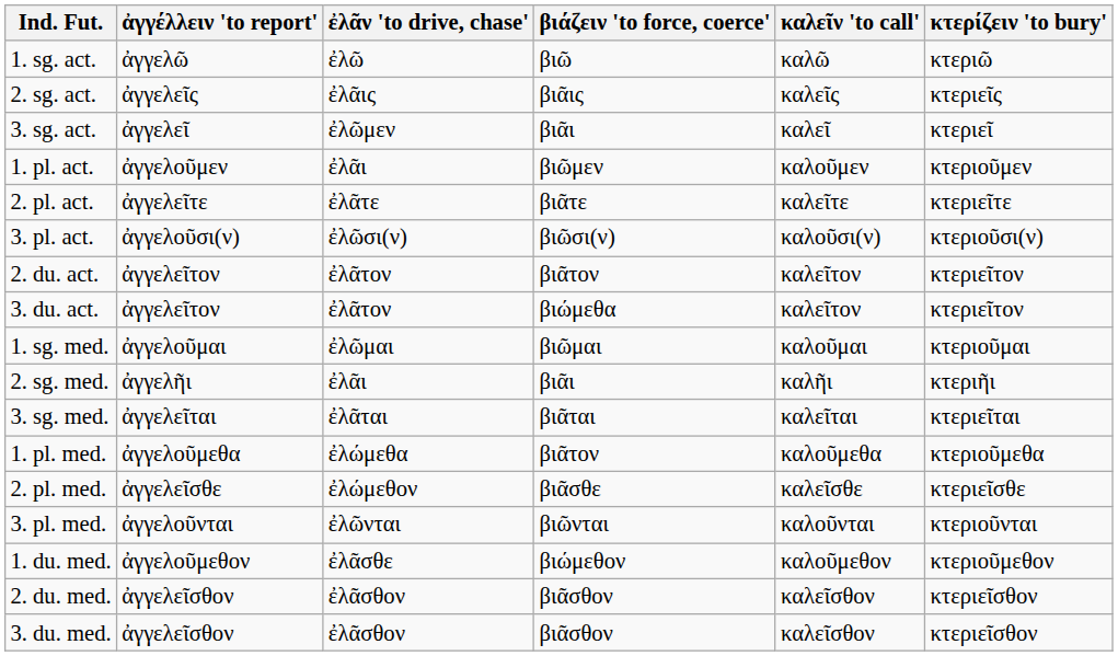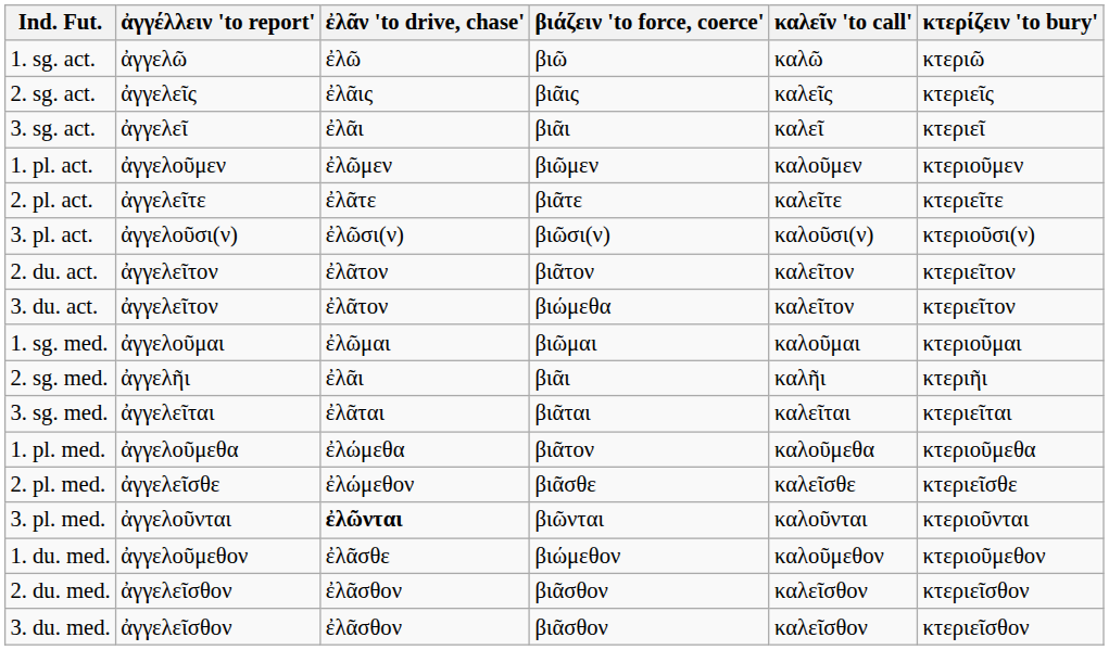 <table class="wikitable">
 <tr>
 <th>Ind. Fut.</th>
 <th>ἀγγέλλειν 'to report'</th>
 <th>ἐλᾶν 'to drive, chase'</th>
 <th>βιάζειν 'to force, coerce'</th>
 <th>καλεῖν 'to call'</th>
 <th>κτερίζειν 'to bury'</th>
 </tr>
 <tr>
 <td>1. sg. act.</td>
 <td>ἀγγελῶ</td>
 <td>ἐλῶ</td>
 <td>βιῶ</td>
 <td>καλῶ</td>
 <td>κτεριῶ</td>
 </tr>
 <tr>
 <td>2. sg. act.</td>
 <td>ἀγγελεῖς</td>
 <td>ἐλᾶις</td>
 <td>βιᾶις</td>
 <td>καλεῖς</td>
 <td>κτεριεῖς</td>
 </tr>
 <tr>
 <td>3. sg. act.</td>
 <td>ἀγγελεῖ</td>
-<td>ἐλῶμεν</td>
+<td>ἐλᾶι</td>
 <td>βιᾶι</td>
 <td>καλεῖ</td>
 <td>κτεριεῖ</td>
 </tr>
 <tr>
 <td>1. pl. act.</td>
 <td>ἀγγελοῦμεν</td>
-<td>ἐλᾶι</td>
+<td>ἐλῶμεν</td>
 <td>βιῶμεν</td>
 <td>καλοῦμεν</td>
 <td>κτεριοῦμεν</td>
 </tr>
 <tr>
 <td>2. pl. act.</td>
 <td>ἀγγελεῖτε</td>
 <td>ἐλᾶτε</td>
 <td>βιᾶτε</td>
 <td>καλεῖτε</td>
 <td>κτεριεῖτε</td>
 </tr>
 <tr>
 <td>3. pl. act.</td>
 <td>ἀγγελοῦσι(ν)</td>
 <td>ἐλῶσι(ν)</td>
 <td>βιῶσι(ν)</td>
 <td>καλοῦσι(ν)</td>
 <td>κτεριοῦσι(ν)</td>
 </tr>
 <tr>
 <td>2. du. act.</td>
 <td>ἀγγελεῖτον</td>
 <td>ἐλᾶτον</td>
 <td>βιᾶτον</td>
 <td>καλεῖτον</td>
 <td>κτεριεῖτον</td>
 </tr>
 <tr>
 <td>3. du. act.</td>
 <td>ἀγγελεῖτον</td>
 <td>ἐλᾶτον</td>
 <td>βιώμεθα</td>
 <td>καλεῖτον</td>
 <td>κτεριεῖτον</td>
 </tr>
 <tr>
 <td>1. sg. med.</td>
 <td>ἀγγελοῦμαι</td>
 <td>ἐλῶμαι</td>
 <td>βιῶμαι</td>
 <td>καλοῦμαι</td>
 <td>κτεριοῦμαι</td>
 </tr>
 <tr>
 <td>2. sg. med.</td>
 <td>ἀγγελῆι</td>
 <td>ἐλᾶι</td>
 <td>βιᾶι</td>
 <td>καλῆι</td>
 <td>κτεριῆι</td>
 </tr>
 <tr>
 <td>3. sg. med.</td>
 <td>ἀγγελεῖται</td>
 <td>ἐλᾶται</td>
 <td>βιᾶται</td>
 <td>καλεῖται</td>
 <td>κτεριεῖται</td>
 </tr>
 <tr>
 <td>1. pl. med.</td>
 <td>ἀγγελοῦμεθα</td>
 <td>ἐλώμεθα</td>
 <td>βιᾶτον</td>
 <td>καλοῦμεθα</td>
 <td>κτεριοῦμεθα</td>
 </tr>
 <tr>
 <td>2. pl. med.</td>
 <td>ἀγγελεῖσθε</td>
 <td>ἐλώμεθον</td>
 <td>βιᾶσθε</td>
 <td>καλεῖσθε</td>
 <td>κτεριεῖσθε</td>
 </tr>
 <tr>
 <td>3. pl. med.</td>
 <td>ἀγγελοῦνται</td>
-<td>ἐλῶνται</td>
+<td><strong>ἐλῶνται</strong></td>
 <td>βιῶνται</td>
 <td>καλοῦνται</td>
 <td>κτεριοῦνται</td>
 </tr>
 <tr>
 <td>1. du. med.</td>
 <td>ἀγγελοῦμεθον</td>
 <td>ἐλᾶσθε</td>
 <td>βιώμεθον</td>
 <td>καλοῦμεθον</td>
 <td>κτεριοῦμεθον</td>
 </tr>
 <tr>
 <td>2. du. med.</td>
 <td>ἀγγελεῖσθον</td>
 <td>ἐλᾶσθον</td>
 <td>βιᾶσθον</td>
 <td>καλεῖσθον</td>
 <td>κτεριεῖσθον</td>
 </tr>
 <tr>
 <td>3. du. med.</td>
 <td>ἀγγελεῖσθον</td>
 <td>ἐλᾶσθον</td>
 <td>βιᾶσθον</td>
 <td>καλεῖσθον</td>
 <td>κτεριεῖσθον</td>
 </tr>
 </table>
